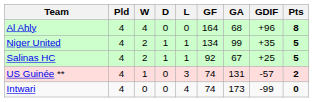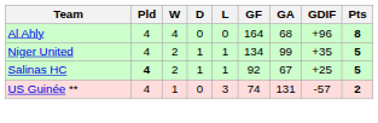 <table class=wikitable style="text-align:center" width=500>
 <tr>
 <th width=25%>Team</th>
 <th width=5%>Pld</th>
 <th width=5%>W</th>
 <th width=5%>D</th>
 <th width=5%>L</th>
 <th width=5%>GF</th>
 <th width=5%>GA</th>
 <th width=5%>GDIF</th>
 <th width=5%>Pts</th>
 </tr>
 <tr bgcolor=#ccffcc>
 <td align="left"> <a href='#'>Al Ahly</a></td>
 <td>4</td>
 <td>4</td>
 <td>0</td>
 <td>0</td>
 <td>164</td>
 <td>68</td>
 <td>+96</td>
 <td><strong>8</strong></td>
 </tr>
 <tr bgcolor=#ccffcc>
 <td align="left"> <a href='#'>Niger United</a></td>
 <td>4</td>
 <td>2</td>
 <td>1</td>
 <td>1</td>
 <td>134</td>
 <td>99</td>
 <td>+35</td>
 <td><strong>5</strong></td>
 </tr>
 <tr bgcolor=#ccffcc>
 <td align="left"> <a href='#'>Salinas HC</a></td>
-<td>4</td>
+<td><strong>4</strong></td>
 <td>2</td>
 <td>1</td>
 <td>1</td>
 <td>92</td>
 <td>67</td>
 <td>+25</td>
 <td><strong>5</strong></td>
 </tr>
 <tr bgcolor=#ffdddd>
 <td align="left"> <a href='#'>US Guinée</a> **</td>
 <td>4</td>
 <td>1</td>
 <td>0</td>
 <td>3</td>
 <td>74</td>
 <td>131</td>
 <td>-57</td>
 <td><strong>2</strong></td>
 </tr>
-<tr>
-<td align="left"> <a href='#'>Intwari</a></td>
-<td>4</td>
-<td>0</td>
-<td>0</td>
-<td>4</td>
-<td>74</td>
-<td>173</td>
-<td>-99</td>
-<td><strong>0</strong></td>
-</tr>
 </table>
